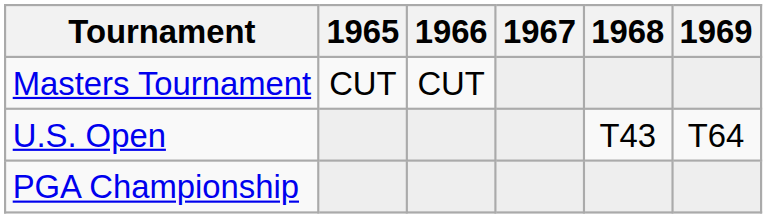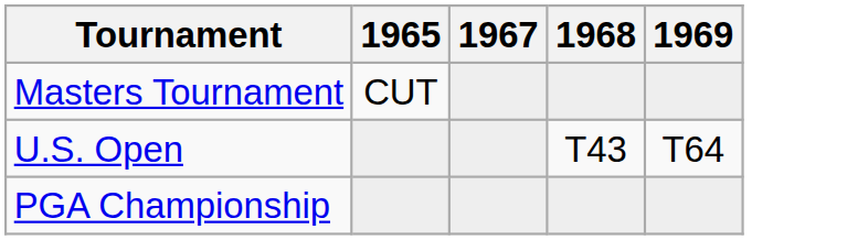 <table class="wikitable" style="font-size:95%;text-align:center;">
 <tr>
 <th>Tournament</th>
 <th>1965</th>
-<th>1966</th>
 <th>1967</th>
 <th>1968</th>
 <th>1969</th>
 </tr>
 <tr>
 <td align=left><a href='#'>Masters Tournament</a></td>
 <td>CUT</td>
-<td>CUT</td>
 <td style="background:#eeeeee;"></td>
 <td style="background:#eeeeee;"></td>
 <td style="background:#eeeeee;"></td>
 </tr>
 <tr>
 <td align=left><a href='#'>U.S. Open</a></td>
-<td style="background:#eeeeee;"></td>
 <td style="background:#eeeeee;"></td>
 <td style="background:#eeeeee;"></td>
 <td>T43</td>
 <td>T64</td>
 </tr>
 <tr>
 <td align=left><a href='#'>PGA Championship</a></td>
 <td style="background:#eeeeee;"></td>
 <td style="background:#eeeeee;"></td>
 <td style="background:#eeeeee;"></td>
 <td style="background:#eeeeee;"></td>
-<td style="background:#eeeeee;"></td>
 </tr>
 </table>
